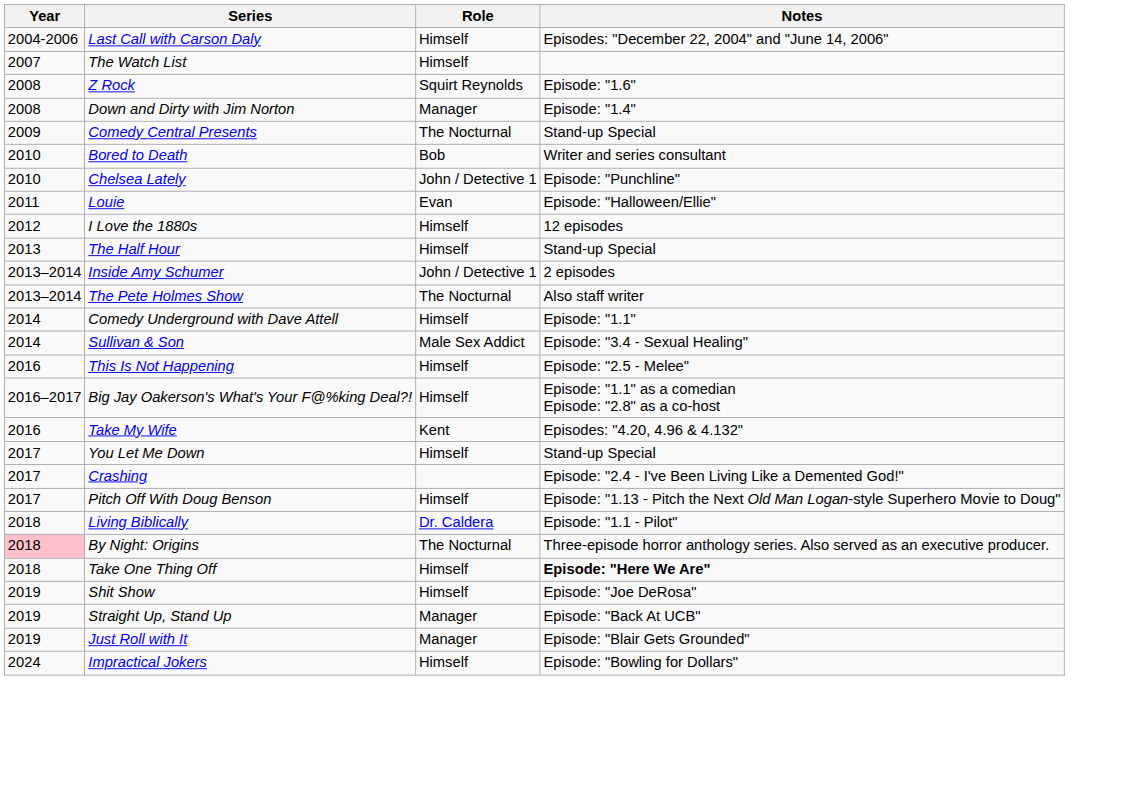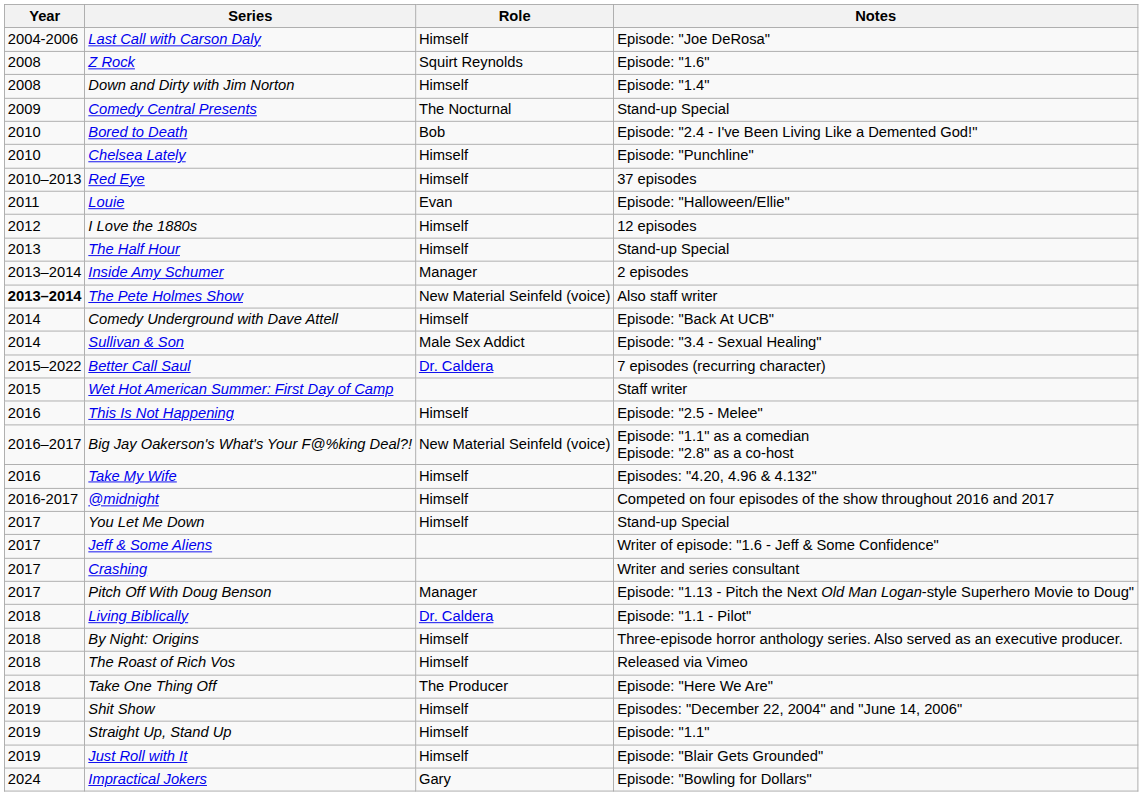 <table class="wikitable">
 <tr>
 <th>Year</th>
 <th>Series</th>
 <th>Role</th>
 <th>Notes</th>
 </tr>
 <tr>
 <td>2004-2006</td>
 <td><em><a href='#'>Last Call with Carson Daly</a></em></td>
 <td>Himself</td>
-<td>Episodes: "December 22, 2004" and "June 14, 2006"</td>
-</tr>
-<tr>
-<td>2007</td>
-<td><em>The Watch List</em></td>
-<td>Himself</td>
-<td></td>
+<td>Episode: "Joe DeRosa"</td>
 </tr>
 <tr>
 <td>2008</td>
 <td><em><a href='#'>Z Rock</a></em></td>
 <td>Squirt Reynolds</td>
 <td>Episode: "1.6"</td>
 </tr>
 <tr>
 <td>2008</td>
 <td><em>Down and Dirty with Jim Norton</em></td>
-<td>Manager</td>
+<td>Himself</td>
 <td>Episode: "1.4"</td>
 </tr>
 <tr>
 <td>2009</td>
 <td><em><a href='#'>Comedy Central Presents</a></em></td>
 <td>The Nocturnal</td>
 <td>Stand-up Special</td>
 </tr>
 <tr>
 <td>2010</td>
 <td><em><a href='#'>Bored to Death</a></em></td>
 <td>Bob</td>
-<td>Writer and series consultant</td>
+<td>Episode: "2.4 - I've Been Living Like a Demented God!"</td>
 </tr>
 <tr>
 <td>2010</td>
 <td><em><a href='#'>Chelsea Lately</a></em></td>
-<td>John / Detective 1</td>
+<td>Himself</td>
 <td>Episode: "Punchline"</td>
+</tr>
+<tr>
+<td>2010–2013</td>
+<td><em><a href='#'>Red Eye</a></em></td>
+<td>Himself</td>
+<td>37 episodes</td>
 </tr>
 <tr>
 <td>2011</td>
 <td><em><a href='#'>Louie</a></em></td>
 <td>Evan</td>
 <td>Episode: "Halloween/Ellie"</td>
 </tr>
 <tr>
 <td>2012</td>
 <td><em>I Love the 1880s</em></td>
 <td>Himself</td>
 <td>12 episodes</td>
 </tr>
 <tr>
 <td>2013</td>
 <td><em><a href='#'>The Half Hour</a></em></td>
 <td>Himself</td>
 <td>Stand-up Special</td>
 </tr>
 <tr>
 <td>2013–2014</td>
 <td><em><a href='#'>Inside Amy Schumer</a></em></td>
-<td>John / Detective 1</td>
+<td>Manager</td>
 <td>2 episodes</td>
 </tr>
 <tr>
-<td>2013–2014</td>
+<td><strong>2013–2014</strong></td>
 <td><em><a href='#'>The Pete Holmes Show</a></em></td>
-<td>The Nocturnal</td>
+<td>New Material Seinfeld (voice)</td>
 <td>Also staff writer</td>
 </tr>
 <tr>
 <td>2014</td>
 <td><em>Comedy Underground with Dave Attell</em></td>
 <td>Himself</td>
-<td>Episode: "1.1"</td>
+<td>Episode: "Back At UCB"</td>
 </tr>
 <tr>
 <td>2014</td>
 <td><em><a href='#'>Sullivan & Son</a></em></td>
 <td>Male Sex Addict</td>
 <td>Episode: "3.4 - Sexual Healing"</td>
+</tr>
+<tr>
+<td>2015–2022</td>
+<td><em><a href='#'>Better Call Saul</a></em></td>
+<td><a href='#'>Dr. Caldera</a></td>
+<td>7 episodes (recurring character)</td>
+</tr>
+<tr>
+<td>2015</td>
+<td><em><a href='#'>Wet Hot American Summer: First Day of Camp</a></em></td>
+<td></td>
+<td>Staff writer</td>
 </tr>
 <tr>
 <td>2016</td>
 <td><em><a href='#'>This Is Not Happening</a></em></td>
 <td>Himself</td>
 <td>Episode: "2.5 - Melee"</td>
 </tr>
 <tr>
 <td>2016–2017</td>
 <td><em>Big Jay Oakerson's What's Your F@%king Deal?!</em></td>
-<td>Himself</td>
+<td>New Material Seinfeld (voice)</td>
 <td>Episode: "1.1" as a comedian<br>Episode: "2.8" as a co-host</td>
 </tr>
 <tr>
 <td>2016</td>
 <td><em><a href='#'>Take My Wife</a></em></td>
-<td>Kent</td>
+<td>Himself</td>
 <td>Episodes: "4.20, 4.96 & 4.132"</td>
+</tr>
+<tr>
+<td>2016-2017</td>
+<td><em><a href='#'>@midnight</a></em></td>
+<td>Himself</td>
+<td>Competed on four episodes of the show throughout 2016 and 2017</td>
 </tr>
 <tr>
 <td>2017</td>
 <td><em>You Let Me Down</em></td>
 <td>Himself</td>
 <td>Stand-up Special</td>
 </tr>
 <tr>
 <td>2017</td>
+<td><em><a href='#'>Jeff & Some Aliens</a></em></td>
+<td></td>
+<td>Writer of episode: "1.6 - Jeff & Some Confidence"</td>
+</tr>
+<tr>
+<td>2017</td>
 <td><em><a href='#'>Crashing</a></em></td>
 <td></td>
-<td>Episode: "2.4 - I've Been Living Like a Demented God!"</td>
+<td>Writer and series consultant</td>
 </tr>
 <tr>
 <td>2017</td>
 <td><em>Pitch Off With Doug Benson</em></td>
-<td>Himself</td>
+<td>Manager</td>
 <td>Episode: "1.13 - Pitch the Next <em>Old Man Logan</em>-style Superhero Movie to Doug"</td>
 </tr>
 <tr>
 <td>2018</td>
 <td><em><a href='#'>Living Biblically</a></em></td>
 <td><a href='#'>Dr. Caldera</a></td>
 <td>Episode: "1.1 - Pilot"</td>
 </tr>
 <tr>
-<td style="background: pink;">2018</td>
+<td>2018</td>
 <td><em>By Night: Origins</em></td>
-<td>The Nocturnal</td>
+<td>Himself</td>
 <td>Three-episode horror anthology series. Also served as an executive producer.</td>
 </tr>
 <tr>
 <td>2018</td>
+<td><em>The Roast of Rich Vos</em></td>
+<td>Himself</td>
+<td>Released via Vimeo</td>
+</tr>
+<tr>
+<td>2018</td>
 <td><em>Take One Thing Off</em></td>
-<td>Himself</td>
-<td><strong>Episode: "Here We Are"</strong></td>
+<td>The Producer</td>
+<td>Episode: "Here We Are"</td>
 </tr>
 <tr>
 <td>2019</td>
 <td><em>Shit Show</em></td>
 <td>Himself</td>
-<td>Episode: "Joe DeRosa"</td>
+<td>Episodes: "December 22, 2004" and "June 14, 2006"</td>
 </tr>
 <tr>
 <td>2019</td>
 <td><em>Straight Up, Stand Up</em></td>
-<td>Manager</td>
-<td>Episode: "Back At UCB"</td>
+<td>Himself</td>
+<td>Episode: "1.1"</td>
 </tr>
 <tr>
 <td>2019</td>
 <td><em><a href='#'>Just Roll with It</a></em></td>
-<td>Manager</td>
+<td>Himself</td>
 <td>Episode: "Blair Gets Grounded"</td>
 </tr>
 <tr>
 <td>2024</td>
 <td><em><a href='#'>Impractical Jokers</a></em></td>
-<td>Himself</td>
+<td>Gary</td>
 <td>Episode: "Bowling for Dollars"</td>
 </tr>
 </table>
